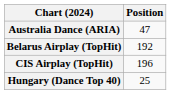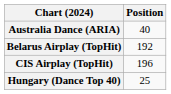 <table class="wikitable sortable plainrowheaders" style="text-align:center">
 <tr>
 <th scope="col">Chart (2024)</th>
 <th scope="col">Position</th>
 </tr>
 <tr>
 <th scope="row">Australia Dance (ARIA)</th>
-<td>47</td>
+<td>40</td>
 </tr>
 <tr>
 <th scope="row">Belarus Airplay (TopHit)</th>
 <td>192</td>
 </tr>
 <tr>
 <th scope="row">CIS Airplay (TopHit)</th>
 <td>196</td>
 </tr>
 <tr>
 <th scope="row">Hungary (Dance Top 40)</th>
 <td>25</td>
 </tr>
 </table>
